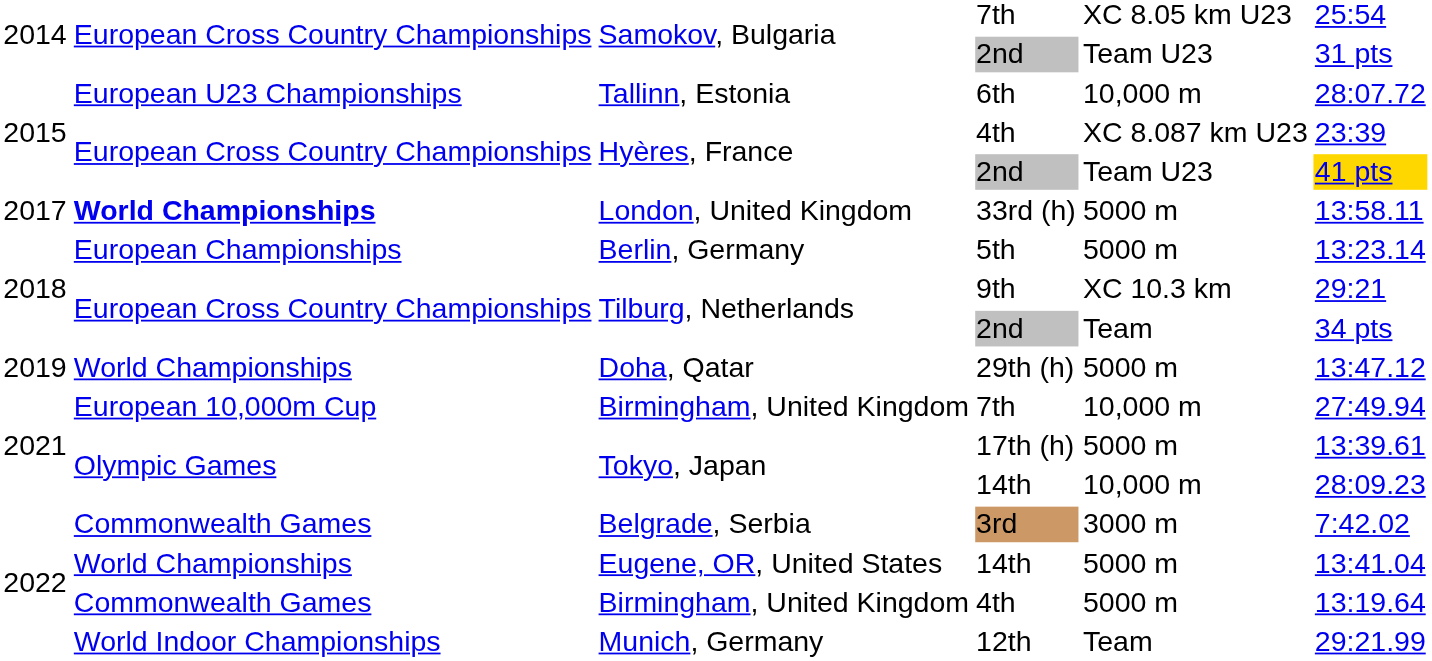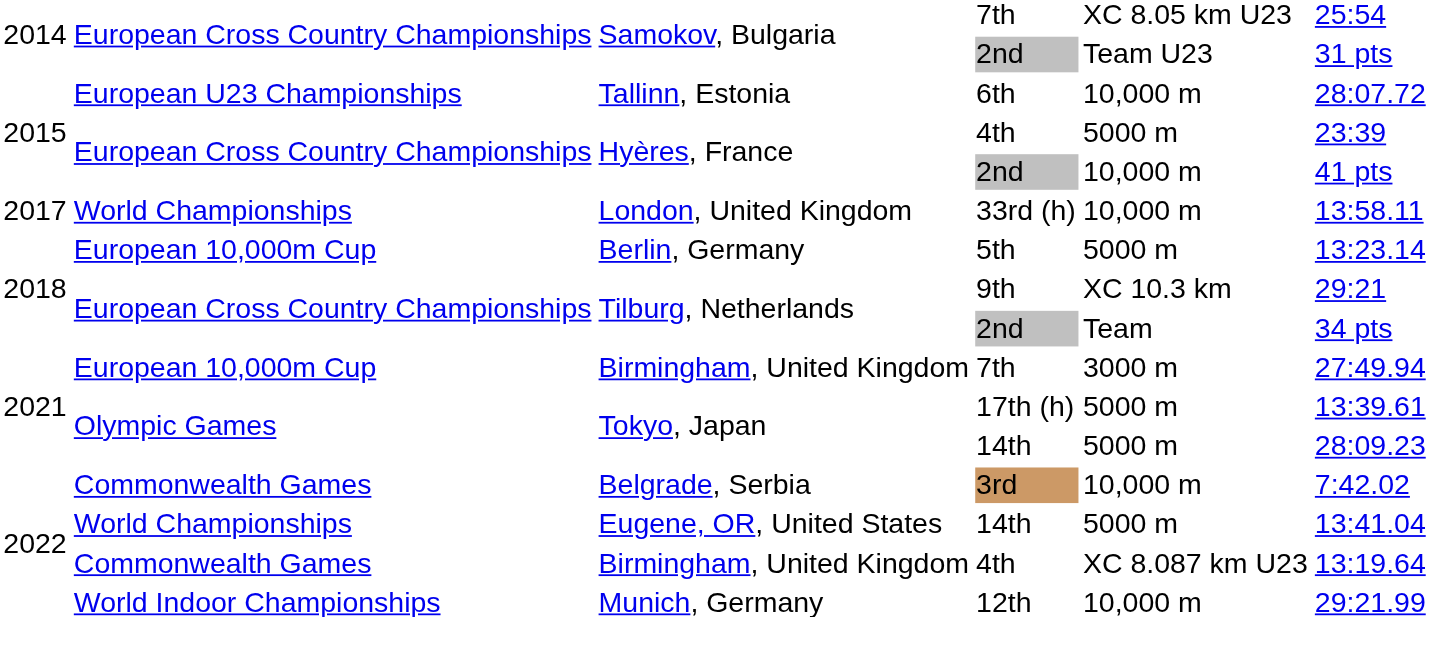 <table>
 <tr>
 <td rowspan=2>2014</td>
 <td rowspan=2><a href='#'>European Cross Country Championships</a></td>
 <td rowspan=2><a href='#'>Samokov</a>, Bulgaria</td>
 <td>7th</td>
 <td>XC 8.05 km U23</td>
 <td><a href='#'>25:54</a></td>
 </tr>
 <tr>
 <td bgcolor=silver>2nd</td>
 <td>Team U23</td>
 <td><a href='#'>31 pts</a></td>
 </tr>
 <tr>
 <td rowspan=3>2015</td>
 <td><a href='#'>European U23 Championships</a></td>
 <td><a href='#'>Tallinn</a>, Estonia</td>
 <td>6th</td>
 <td>10,000 m</td>
 <td><a href='#'>28:07.72</a></td>
 </tr>
 <tr>
 <td rowspan=2><a href='#'>European Cross Country Championships</a></td>
 <td rowspan=2><a href='#'>Hyères</a>, France</td>
 <td>4th</td>
-<td>XC 8.087 km U23</td>
+<td>5000 m</td>
 <td><a href='#'>23:39</a></td>
 </tr>
 <tr>
 <td bgcolor=silver>2nd</td>
-<td>Team U23</td>
-<td style="background: gold;"><a href='#'>41 pts</a></td>
+<td>10,000 m</td>
+<td><a href='#'>41 pts</a></td>
 </tr>
 <tr>
 <td>2017</td>
-<td><strong><a href='#'>World Championships</a></strong></td>
+<td><a href='#'>World Championships</a></td>
 <td><a href='#'>London</a>, United Kingdom</td>
 <td>33rd (h)</td>
-<td>5000 m</td>
+<td>10,000 m</td>
 <td><a href='#'>13:58.11</a></td>
 </tr>
 <tr>
 <td rowspan=3>2018</td>
-<td><a href='#'>European Championships</a></td>
+<td><a href='#'>European 10,000m Cup</a></td>
 <td><a href='#'>Berlin</a>, Germany</td>
 <td>5th</td>
 <td>5000 m</td>
 <td><a href='#'>13:23.14</a></td>
 </tr>
 <tr>
 <td rowspan=2><a href='#'>European Cross Country Championships</a></td>
 <td rowspan=2><a href='#'>Tilburg</a>, Netherlands</td>
 <td>9th</td>
 <td>XC 10.3 km</td>
 <td><a href='#'>29:21</a></td>
 </tr>
 <tr>
 <td bgcolor=silver>2nd</td>
 <td>Team</td>
 <td><a href='#'>34 pts</a></td>
 </tr>
 <tr>
-<td>2019</td>
-<td><a href='#'>World Championships</a></td>
-<td><a href='#'>Doha</a>, Qatar</td>
-<td>29th (h)</td>
-<td>5000 m</td>
-<td><a href='#'>13:47.12</a></td>
-</tr>
-<tr>
 <td rowspan=3>2021</td>
 <td><a href='#'>European 10,000m Cup</a></td>
 <td><a href='#'>Birmingham</a>, United Kingdom</td>
 <td>7th</td>
-<td>10,000 m</td>
+<td>3000 m</td>
 <td><a href='#'>27:49.94</a></td>
 </tr>
 <tr>
 <td rowspan=2><a href='#'>Olympic Games</a></td>
 <td rowspan=2><a href='#'>Tokyo</a>, Japan</td>
 <td>17th (h)</td>
 <td>5000 m</td>
 <td><a href='#'>13:39.61</a></td>
 </tr>
 <tr>
 <td>14th</td>
-<td>10,000 m</td>
+<td>5000 m</td>
 <td><a href='#'>28:09.23</a></td>
 </tr>
 <tr>
 <td rowspan=4>2022</td>
 <td><a href='#'>Commonwealth Games</a></td>
 <td><a href='#'>Belgrade</a>, Serbia</td>
 <td bgcolor=cc9966>3rd</td>
-<td>3000 m</td>
+<td>10,000 m</td>
 <td><a href='#'>7:42.02</a></td>
 </tr>
 <tr>
 <td><a href='#'>World Championships</a></td>
 <td><a href='#'>Eugene, OR</a>, United States</td>
 <td>14th</td>
 <td>5000 m</td>
 <td><a href='#'>13:41.04</a></td>
 </tr>
 <tr>
 <td><a href='#'>Commonwealth Games</a></td>
 <td><a href='#'>Birmingham</a>, United Kingdom</td>
 <td>4th</td>
-<td>5000 m</td>
+<td>XC 8.087 km U23</td>
 <td><a href='#'>13:19.64</a> </td>
 </tr>
 <tr>
 <td><a href='#'>World Indoor Championships</a></td>
 <td><a href='#'>Munich</a>, Germany</td>
 <td>12th</td>
-<td>Team</td>
+<td>10,000 m</td>
 <td><a href='#'>29:21.99</a></td>
 </tr>
 </table>
